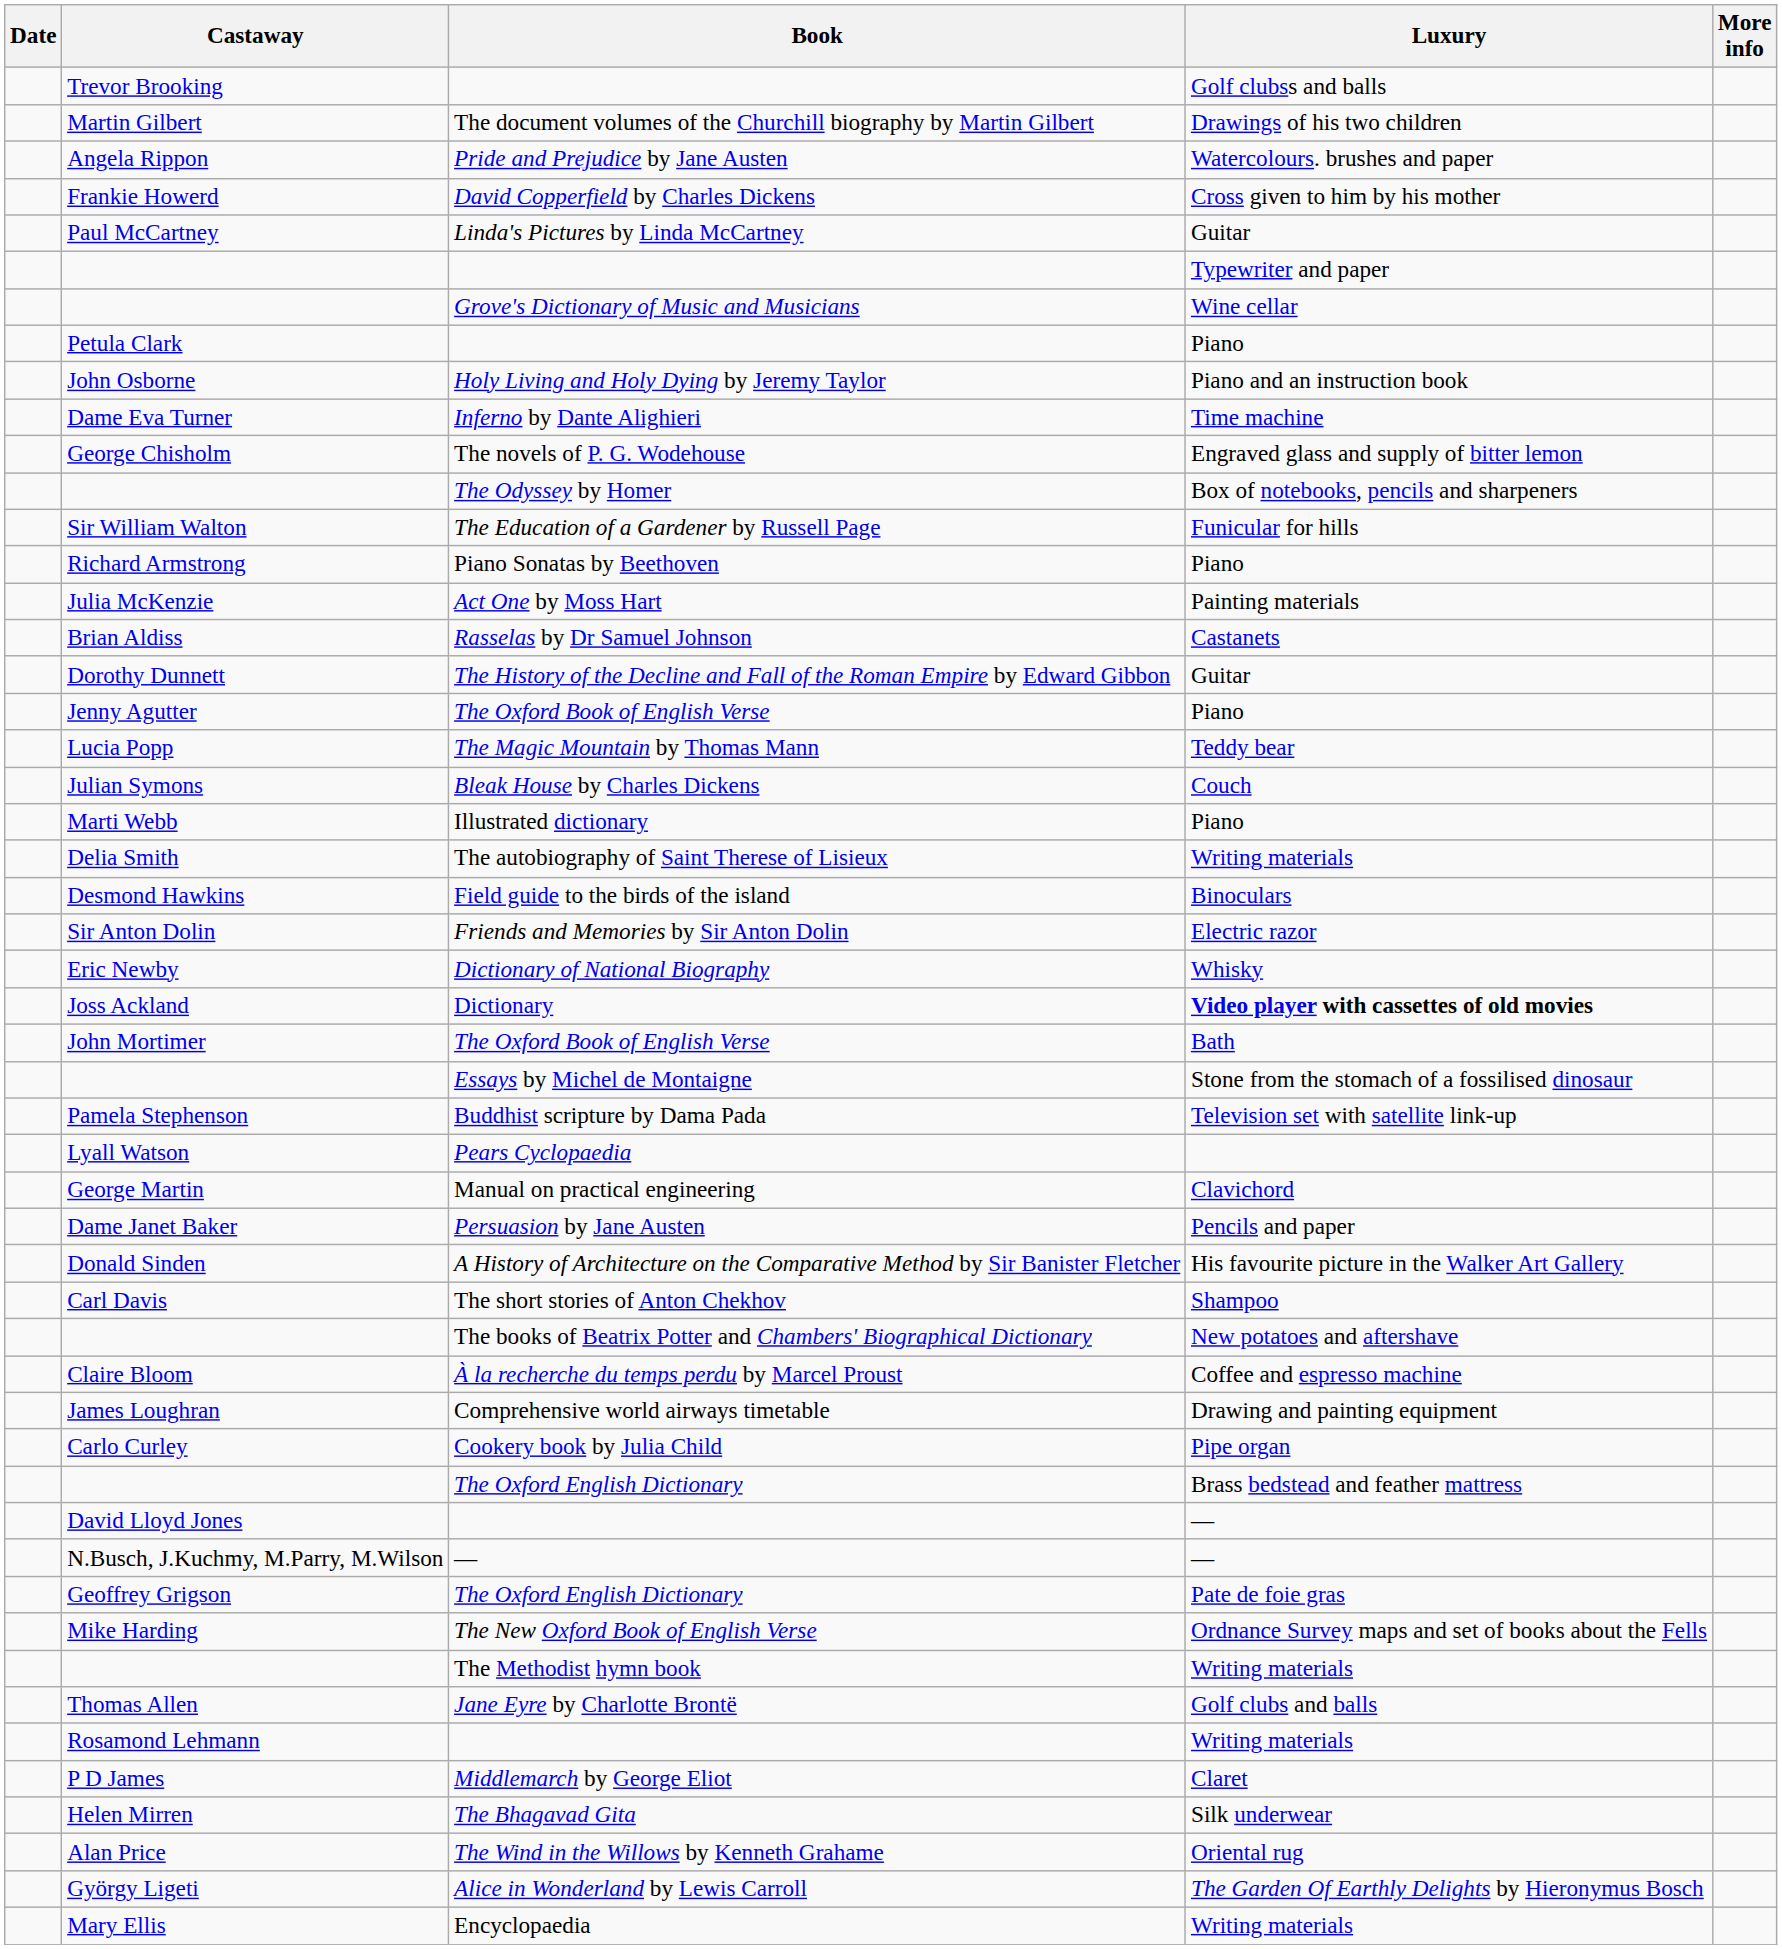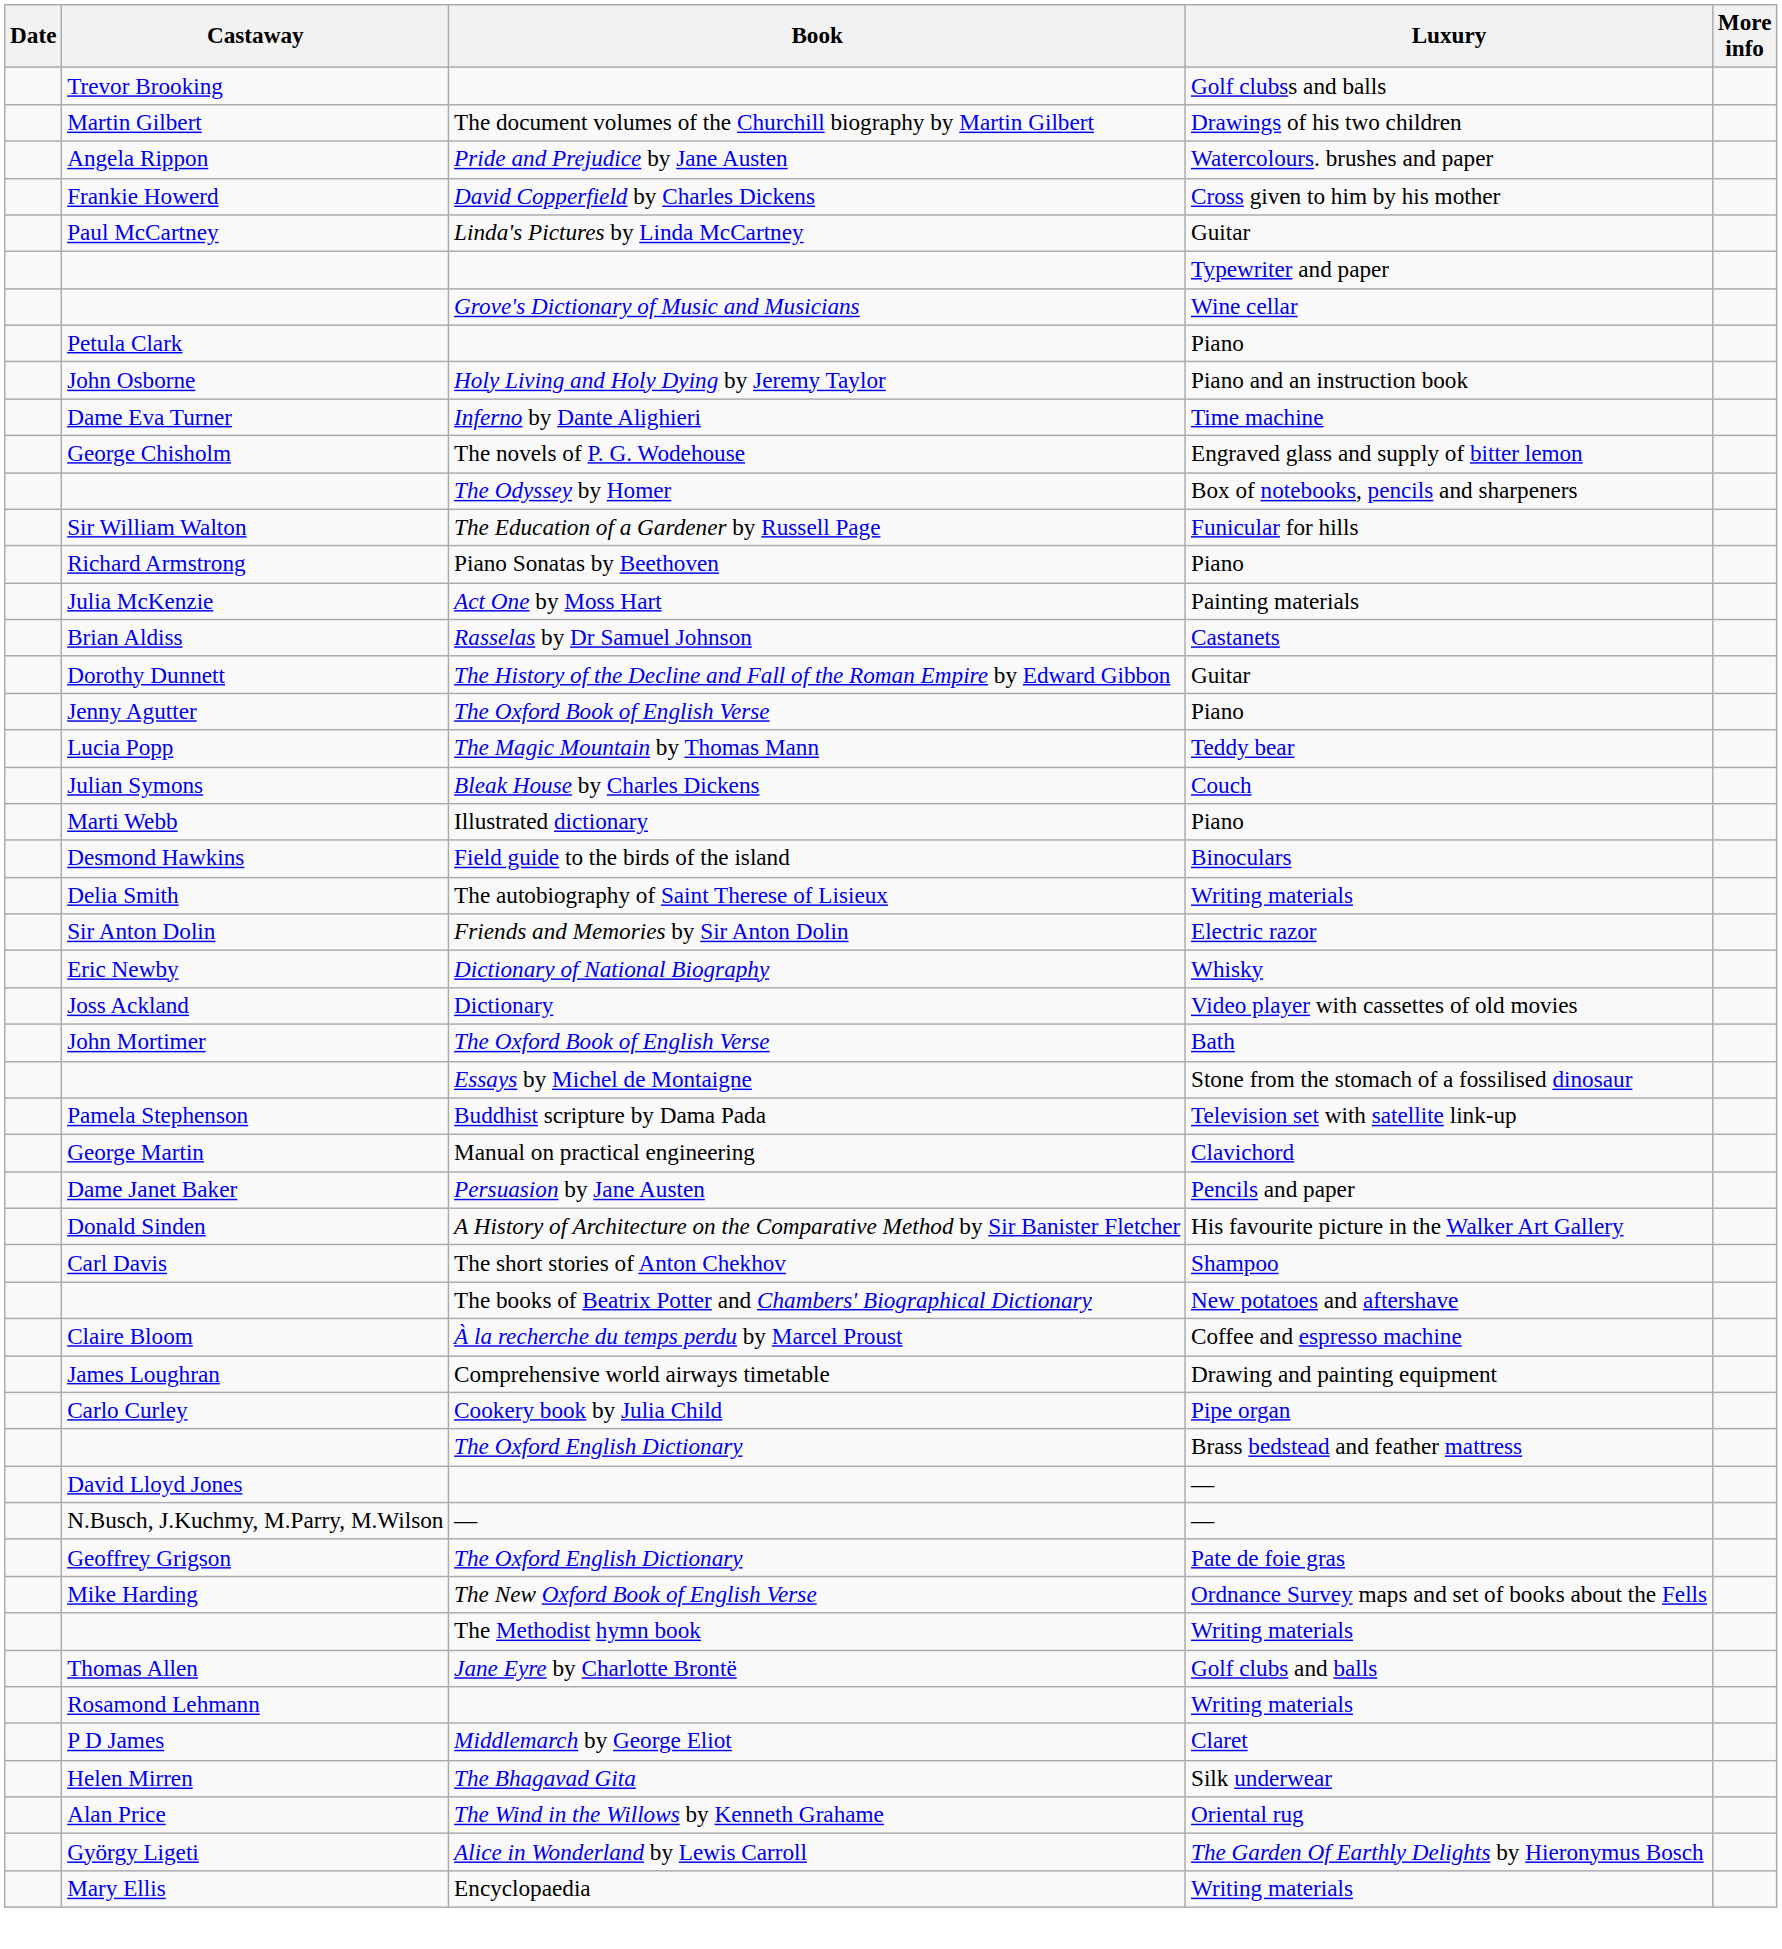 <table class="wikitable sortable">
 <tr>
 <th>Date</th>
 <th>Castaway</th>
 <th>Book</th>
 <th>Luxury</th>
 <th class="unsortable">More<br>info</th>
 </tr>
 <tr>
 <td></td>
 <td><a href='#'>Trevor Brooking</a></td>
 <td></td>
 <td><a href='#'>Golf clubs</a>s and balls</td>
 <td></td>
 </tr>
 <tr>
 <td></td>
 <td><a href='#'>Martin Gilbert</a></td>
 <td>The document volumes of the <a href='#'>Churchill</a> biography by <a href='#'>Martin Gilbert</a></td>
 <td><a href='#'>Drawings</a> of his two children</td>
 <td></td>
 </tr>
 <tr>
 <td></td>
 <td><a href='#'>Angela Rippon</a></td>
 <td><em><a href='#'>Pride and Prejudice</a></em> by <a href='#'>Jane Austen</a></td>
 <td><a href='#'>Watercolours</a>. brushes and paper</td>
 <td></td>
 </tr>
 <tr>
 <td></td>
 <td><a href='#'>Frankie Howerd</a></td>
 <td><em><a href='#'>David Copperfield</a></em> by <a href='#'>Charles Dickens</a></td>
 <td><a href='#'>Cross</a> given to him by his mother</td>
 <td></td>
 </tr>
 <tr>
 <td></td>
 <td><a href='#'>Paul McCartney</a></td>
 <td><em>Linda's Pictures</em> by <a href='#'>Linda McCartney</a></td>
 <td>Guitar</td>
 <td></td>
 </tr>
 <tr>
 <td></td>
 <td></td>
 <td></td>
 <td><a href='#'>Typewriter</a> and paper</td>
 <td></td>
 </tr>
 <tr>
 <td></td>
 <td></td>
 <td><em><a href='#'>Grove's Dictionary of Music and Musicians</a></em></td>
 <td><a href='#'>Wine cellar</a></td>
 <td></td>
 </tr>
 <tr>
 <td></td>
 <td><a href='#'>Petula Clark</a></td>
 <td></td>
 <td>Piano</td>
 <td></td>
 </tr>
 <tr>
 <td></td>
 <td><a href='#'>John Osborne</a></td>
 <td><em><a href='#'>Holy Living and Holy Dying</a></em> by <a href='#'>Jeremy Taylor</a></td>
 <td>Piano and an instruction book</td>
 <td></td>
 </tr>
 <tr>
 <td></td>
 <td><a href='#'>Dame Eva Turner</a></td>
 <td><em><a href='#'>Inferno</a></em> by <a href='#'>Dante Alighieri</a></td>
 <td><a href='#'>Time machine</a></td>
 <td></td>
 </tr>
 <tr>
 <td></td>
 <td><a href='#'>George Chisholm</a></td>
 <td>The novels of <a href='#'>P. G. Wodehouse</a></td>
 <td>Engraved glass and supply of <a href='#'>bitter lemon</a></td>
 <td></td>
 </tr>
 <tr>
 <td></td>
 <td></td>
 <td><em><a href='#'>The Odyssey</a></em> by <a href='#'>Homer</a></td>
 <td>Box of <a href='#'>notebooks</a>, <a href='#'>pencils</a> and sharpeners</td>
 <td></td>
 </tr>
 <tr>
 <td></td>
 <td><a href='#'>Sir William Walton</a></td>
 <td><em>The Education of a Gardener</em> by <a href='#'>Russell Page</a></td>
 <td><a href='#'>Funicular</a> for hills</td>
 <td></td>
 </tr>
 <tr>
 <td></td>
 <td><a href='#'>Richard Armstrong</a></td>
 <td>Piano Sonatas by <a href='#'>Beethoven</a></td>
 <td>Piano</td>
 <td></td>
 </tr>
 <tr>
 <td></td>
 <td><a href='#'>Julia McKenzie</a></td>
 <td><em><a href='#'>Act One</a></em> by <a href='#'>Moss Hart</a></td>
 <td>Painting materials</td>
 <td></td>
 </tr>
 <tr>
 <td></td>
 <td><a href='#'>Brian Aldiss</a></td>
 <td><em><a href='#'>Rasselas</a></em> by <a href='#'>Dr Samuel Johnson</a></td>
 <td><a href='#'>Castanets</a></td>
 <td></td>
 </tr>
 <tr>
 <td></td>
 <td><a href='#'>Dorothy Dunnett</a></td>
 <td><em><a href='#'>The History of the Decline and Fall of the Roman Empire</a></em> by <a href='#'>Edward Gibbon</a></td>
 <td>Guitar</td>
 <td></td>
 </tr>
 <tr>
 <td></td>
 <td><a href='#'>Jenny Agutter</a></td>
 <td><em><a href='#'>The Oxford Book of English Verse</a></em></td>
 <td>Piano</td>
 <td></td>
 </tr>
 <tr>
 <td></td>
 <td><a href='#'>Lucia Popp</a></td>
 <td><em><a href='#'>The Magic Mountain</a></em> by <a href='#'>Thomas Mann</a></td>
 <td><a href='#'>Teddy bear</a></td>
 <td></td>
 </tr>
 <tr>
 <td></td>
 <td><a href='#'>Julian Symons</a></td>
 <td><em><a href='#'>Bleak House</a></em> by <a href='#'>Charles Dickens</a></td>
 <td><a href='#'>Couch</a></td>
 <td></td>
 </tr>
 <tr>
 <td></td>
 <td><a href='#'>Marti Webb</a></td>
 <td>Illustrated <a href='#'>dictionary</a></td>
 <td>Piano</td>
 <td></td>
 </tr>
 <tr>
 <td></td>
-<td><a href='#'>Delia Smith</a></td>
-<td>The autobiography of <a href='#'>Saint Therese of Lisieux</a></td>
-<td><a href='#'>Writing materials</a></td>
+<td><a href='#'>Desmond Hawkins</a></td>
+<td><a href='#'>Field guide</a> to the birds of the island</td>
+<td><a href='#'>Binoculars</a></td>
 <td></td>
 </tr>
 <tr>
 <td></td>
-<td><a href='#'>Desmond Hawkins</a></td>
-<td><a href='#'>Field guide</a> to the birds of the island</td>
-<td><a href='#'>Binoculars</a></td>
+<td><a href='#'>Delia Smith</a></td>
+<td>The autobiography of <a href='#'>Saint Therese of Lisieux</a></td>
+<td><a href='#'>Writing materials</a></td>
 <td></td>
 </tr>
 <tr>
 <td></td>
 <td><a href='#'>Sir Anton Dolin</a></td>
 <td><em>Friends and Memories</em> by <a href='#'>Sir Anton Dolin</a></td>
 <td><a href='#'>Electric razor</a></td>
 <td></td>
 </tr>
 <tr>
 <td></td>
 <td><a href='#'>Eric Newby</a></td>
 <td><em><a href='#'>Dictionary of National Biography</a></em></td>
 <td><a href='#'>Whisky</a></td>
 <td></td>
 </tr>
 <tr>
 <td></td>
 <td><a href='#'>Joss Ackland</a></td>
 <td><a href='#'>Dictionary</a></td>
-<td><strong><a href='#'>Video player</a> with cassettes of old movies</strong></td>
+<td><a href='#'>Video player</a> with cassettes of old movies</td>
 <td></td>
 </tr>
 <tr>
 <td></td>
 <td><a href='#'>John Mortimer</a></td>
 <td><em><a href='#'>The Oxford Book of English Verse</a></em></td>
 <td><a href='#'>Bath</a></td>
 <td></td>
 </tr>
 <tr>
 <td></td>
 <td></td>
 <td><em><a href='#'>Essays</a></em> by <a href='#'>Michel de Montaigne</a></td>
 <td>Stone from the stomach of a fossilised <a href='#'>dinosaur</a></td>
 <td></td>
 </tr>
 <tr>
 <td></td>
 <td><a href='#'>Pamela Stephenson</a></td>
 <td><a href='#'>Buddhist</a> scripture by Dama Pada</td>
 <td><a href='#'>Television set</a> with <a href='#'>satellite</a> link-up</td>
-<td></td>
-</tr>
-<tr>
-<td></td>
-<td><a href='#'>Lyall Watson</a></td>
-<td><em><a href='#'>Pears Cyclopaedia</a></em></td>
-<td></td>
 <td></td>
 </tr>
 <tr>
 <td></td>
 <td><a href='#'>George Martin</a></td>
 <td>Manual on practical engineering</td>
 <td><a href='#'>Clavichord</a></td>
 <td></td>
 </tr>
 <tr>
 <td></td>
 <td><a href='#'>Dame Janet Baker</a></td>
 <td><em><a href='#'>Persuasion</a></em> by <a href='#'>Jane Austen</a></td>
 <td><a href='#'>Pencils</a> and paper</td>
 <td></td>
 </tr>
 <tr>
 <td></td>
 <td><a href='#'>Donald Sinden</a></td>
 <td><em>A History of Architecture on the Comparative Method</em> by <a href='#'>Sir Banister Fletcher</a></td>
 <td>His favourite picture in the <a href='#'>Walker Art Gallery</a></td>
 <td></td>
 </tr>
 <tr>
 <td></td>
 <td><a href='#'>Carl Davis</a></td>
 <td>The short stories of <a href='#'>Anton Chekhov</a></td>
 <td><a href='#'>Shampoo</a></td>
 <td></td>
 </tr>
 <tr>
 <td></td>
 <td></td>
 <td>The books of <a href='#'>Beatrix Potter</a> and <em><a href='#'>Chambers' Biographical Dictionary</a></em></td>
 <td><a href='#'>New potatoes</a> and <a href='#'>aftershave</a></td>
 <td></td>
 </tr>
 <tr>
 <td></td>
 <td><a href='#'>Claire Bloom</a></td>
 <td><em><a href='#'>À la recherche du temps perdu</a></em> by <a href='#'>Marcel Proust</a></td>
 <td>Coffee and <a href='#'>espresso machine</a></td>
 <td></td>
 </tr>
 <tr>
 <td></td>
 <td><a href='#'>James Loughran</a></td>
 <td>Comprehensive world airways timetable</td>
 <td>Drawing and painting equipment</td>
 <td></td>
 </tr>
 <tr>
 <td></td>
 <td><a href='#'>Carlo Curley</a></td>
 <td><a href='#'>Cookery book</a> by <a href='#'>Julia Child</a></td>
 <td><a href='#'>Pipe organ</a></td>
 <td></td>
 </tr>
 <tr>
 <td></td>
 <td></td>
 <td><em><a href='#'>The Oxford English Dictionary</a></em></td>
 <td>Brass <a href='#'>bedstead</a> and feather <a href='#'>mattress</a></td>
 <td></td>
 </tr>
 <tr>
 <td></td>
 <td><a href='#'>David Lloyd Jones</a></td>
 <td></td>
 <td>—</td>
 <td></td>
 </tr>
 <tr>
 <td></td>
 <td>N.Busch, J.Kuchmy, M.Parry, M.Wilson</td>
 <td>—</td>
 <td>—</td>
 <td></td>
 </tr>
 <tr>
 <td></td>
 <td><a href='#'>Geoffrey Grigson</a></td>
 <td><em><a href='#'>The Oxford English Dictionary</a></em></td>
 <td><a href='#'>Pate de foie gras</a></td>
 <td></td>
 </tr>
 <tr>
 <td></td>
 <td><a href='#'>Mike Harding</a></td>
 <td><em>The New <a href='#'>Oxford Book of English Verse</a></em></td>
 <td><a href='#'>Ordnance Survey</a> maps and set of books about the <a href='#'>Fells</a></td>
 <td></td>
 </tr>
 <tr>
 <td></td>
 <td></td>
 <td>The <a href='#'>Methodist</a> <a href='#'>hymn book</a></td>
 <td><a href='#'>Writing materials</a></td>
 <td></td>
 </tr>
 <tr>
 <td></td>
 <td><a href='#'>Thomas Allen</a></td>
 <td><em><a href='#'>Jane Eyre</a></em> by <a href='#'>Charlotte Brontë</a></td>
 <td><a href='#'>Golf clubs</a> and <a href='#'>balls</a></td>
 <td></td>
 </tr>
 <tr>
 <td></td>
 <td><a href='#'>Rosamond Lehmann</a></td>
 <td></td>
 <td><a href='#'>Writing materials</a></td>
 <td></td>
 </tr>
 <tr>
 <td></td>
 <td><a href='#'>P D James</a></td>
 <td><em><a href='#'>Middlemarch</a></em> by <a href='#'>George Eliot</a></td>
 <td><a href='#'>Claret</a></td>
 <td></td>
 </tr>
 <tr>
 <td></td>
 <td><a href='#'>Helen Mirren</a></td>
 <td><em><a href='#'>The Bhagavad Gita</a></em></td>
 <td>Silk <a href='#'>underwear</a></td>
 <td></td>
 </tr>
 <tr>
 <td></td>
 <td><a href='#'>Alan Price</a></td>
 <td><em><a href='#'>The Wind in the Willows</a></em> by <a href='#'>Kenneth Grahame</a></td>
 <td><a href='#'>Oriental rug</a></td>
 <td></td>
 </tr>
 <tr>
 <td></td>
 <td><a href='#'>György Ligeti</a></td>
 <td><em><a href='#'>Alice in Wonderland</a></em> by <a href='#'>Lewis Carroll</a></td>
 <td><em><a href='#'>The Garden Of Earthly Delights</a></em> by <a href='#'>Hieronymus Bosch</a></td>
 <td></td>
 </tr>
 <tr>
 <td></td>
 <td><a href='#'>Mary Ellis</a></td>
 <td>Encyclopaedia</td>
 <td><a href='#'>Writing materials</a></td>
 <td></td>
 </tr>
 </table>
